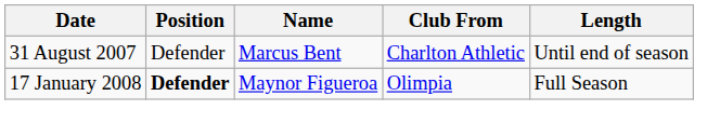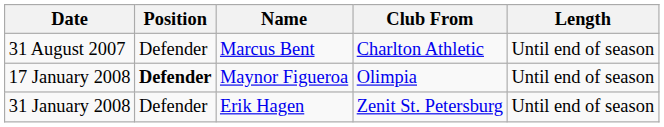 <table class="wikitable">
 <tr>
 <th>Date</th>
 <th>Position</th>
 <th>Name</th>
 <th>Club From</th>
 <th>Length</th>
 </tr>
 <tr>
 <td>31 August 2007</td>
 <td>Defender</td>
 <td><a href='#'>Marcus Bent</a></td>
 <td><a href='#'>Charlton Athletic</a></td>
 <td>Until end of season</td>
 </tr>
 <tr>
 <td>17 January 2008</td>
 <td><strong>Defender</strong></td>
 <td><a href='#'>Maynor Figueroa</a></td>
 <td><a href='#'>Olimpia</a></td>
-<td>Full Season</td>
+<td>Until end of season</td>
+</tr>
+<tr>
+<td>31 January 2008</td>
+<td>Defender</td>
+<td><a href='#'>Erik Hagen</a></td>
+<td><a href='#'>Zenit St. Petersburg</a></td>
+<td>Until end of season</td>
 </tr>
 </table>
